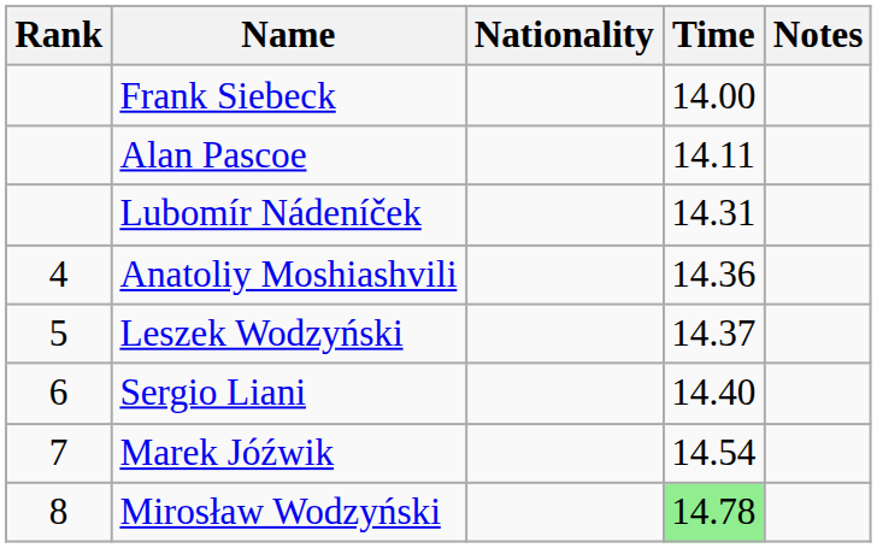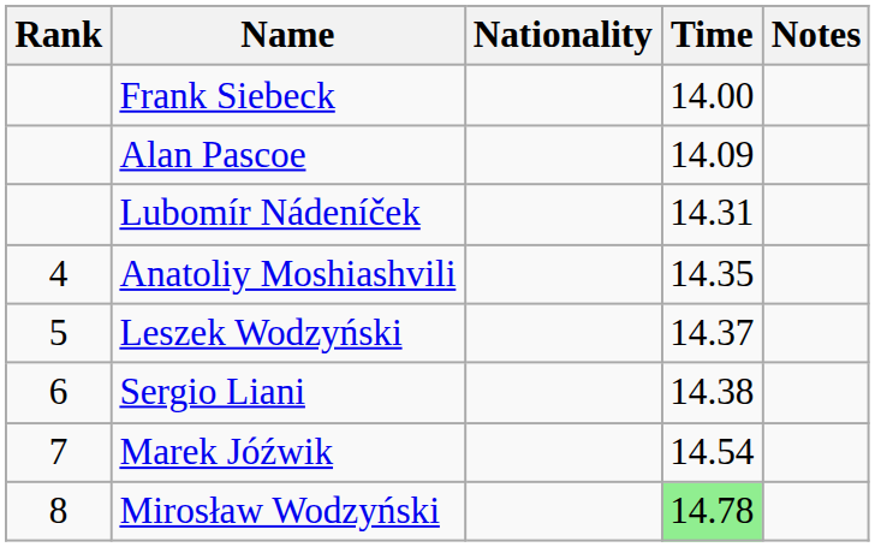 <table class="wikitable sortable" style="text-align:center">
 <tr>
 <th>Rank</th>
 <th>Name</th>
 <th>Nationality</th>
 <th>Time</th>
 <th>Notes</th>
 </tr>
 <tr>
 <td></td>
 <td align=left><a href='#'>Frank Siebeck</a></td>
 <td align=left></td>
 <td>14.00</td>
 <td></td>
 </tr>
 <tr>
 <td></td>
 <td align=left><a href='#'>Alan Pascoe</a></td>
 <td align=left></td>
-<td>14.11</td>
+<td>14.09</td>
 <td></td>
 </tr>
 <tr>
 <td></td>
 <td align=left><a href='#'>Lubomír Nádeníček</a></td>
 <td align=left></td>
 <td>14.31</td>
 <td></td>
 </tr>
 <tr>
 <td>4</td>
 <td align=left><a href='#'>Anatoliy Moshiashvili</a></td>
 <td align=left></td>
-<td>14.36</td>
+<td>14.35</td>
 <td></td>
 </tr>
 <tr>
 <td>5</td>
 <td align=left><a href='#'>Leszek Wodzyński</a></td>
 <td align=left></td>
 <td>14.37</td>
 <td></td>
 </tr>
 <tr>
 <td>6</td>
 <td align=left><a href='#'>Sergio Liani</a></td>
 <td align=left></td>
-<td>14.40</td>
+<td>14.38</td>
 <td></td>
 </tr>
 <tr>
 <td>7</td>
 <td align=left><a href='#'>Marek Jóźwik</a></td>
 <td align=left></td>
 <td>14.54</td>
 <td></td>
 </tr>
 <tr>
 <td>8</td>
 <td align=left><a href='#'>Mirosław Wodzyński</a></td>
 <td align=left></td>
 <td style="background: lightgreen;">14.78</td>
 <td></td>
 </tr>
 </table>
